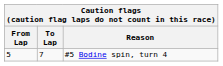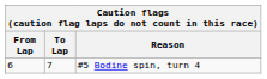 <table class="wikitable" style="font-size: 85%;">
 <tr>
 <th colspan="3">Caution flags<br>(caution flag laps do not count in this race)</th>
 </tr>
 <tr>
 <th>From<br>Lap</th>
 <th>To<br>Lap</th>
 <th>Reason</th>
 </tr>
 <tr>
-<td>5</td>
+<td>6</td>
 <td>7</td>
 <td>#5 <a href='#'>Bodine</a> spin, turn 4</td>
 </tr>
 </table>
